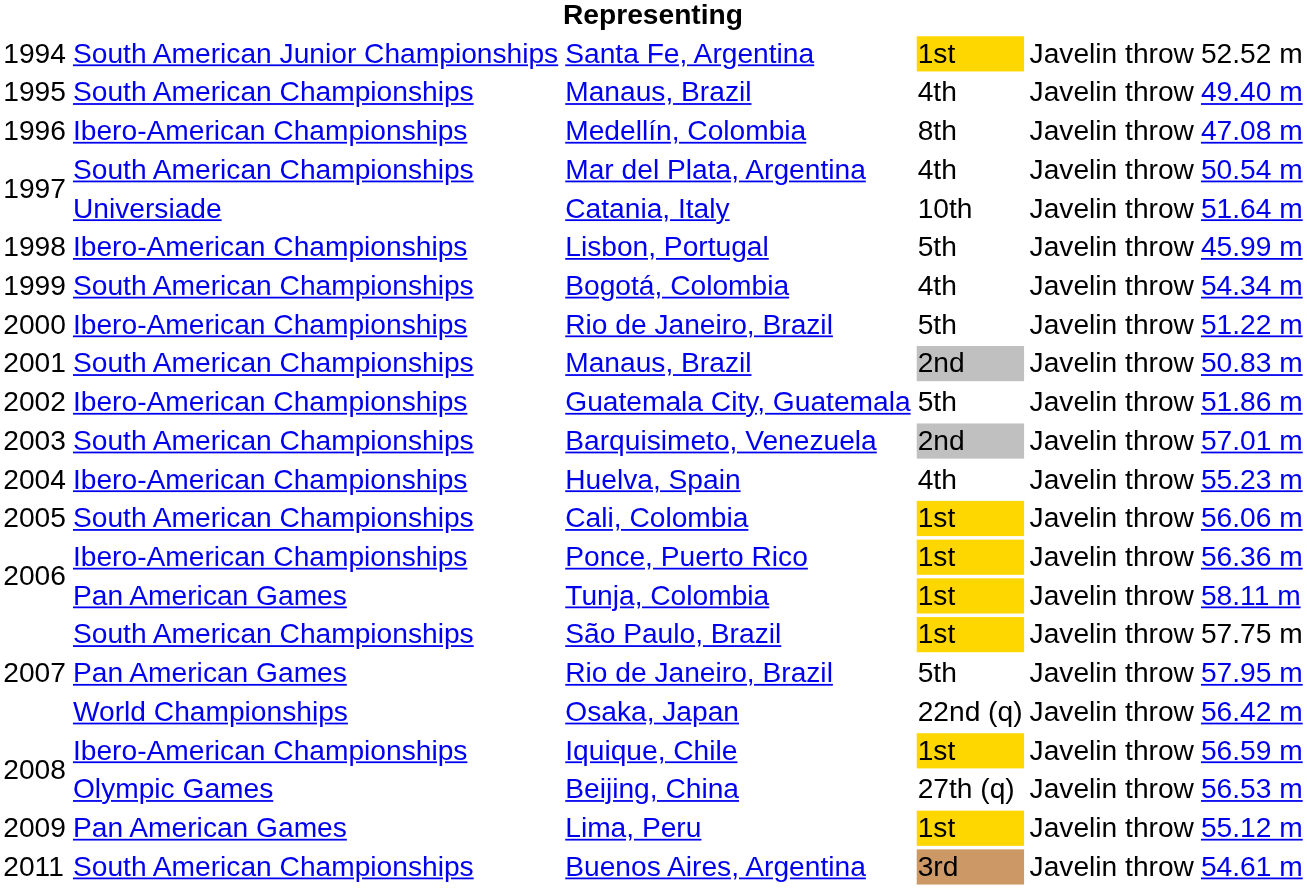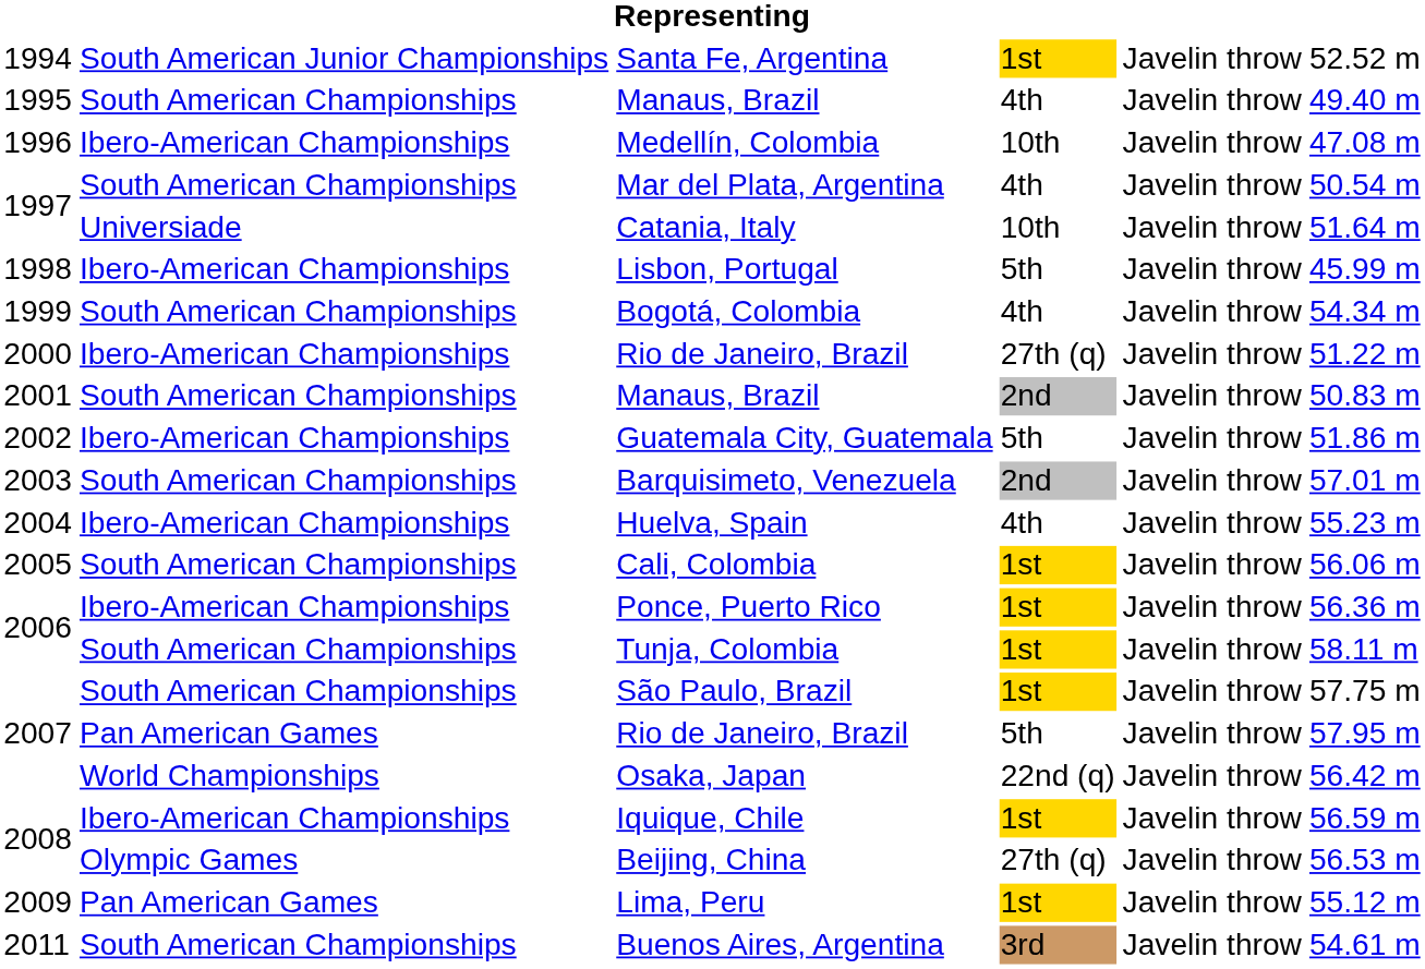 <table>
 <tr>
 <th colspan="6">Representing </th>
 </tr>
 <tr>
 <td>1994</td>
 <td><a href='#'>South American Junior Championships</a></td>
 <td><a href='#'>Santa Fe, Argentina</a></td>
 <td bgcolor=gold>1st</td>
 <td>Javelin throw</td>
 <td>52.52 m</td>
 </tr>
 <tr>
 <td>1995</td>
 <td><a href='#'>South American Championships</a></td>
 <td><a href='#'>Manaus, Brazil</a></td>
 <td>4th</td>
 <td>Javelin throw</td>
 <td><a href='#'>49.40 m</a></td>
 </tr>
 <tr>
 <td>1996</td>
 <td><a href='#'>Ibero-American Championships</a></td>
 <td><a href='#'>Medellín, Colombia</a></td>
-<td>8th</td>
+<td>10th</td>
 <td>Javelin throw</td>
 <td><a href='#'>47.08 m</a></td>
 </tr>
 <tr>
 <td rowspan=2>1997</td>
 <td><a href='#'>South American Championships</a></td>
 <td><a href='#'>Mar del Plata, Argentina</a></td>
 <td>4th</td>
 <td>Javelin throw</td>
 <td><a href='#'>50.54 m</a></td>
 </tr>
 <tr>
 <td><a href='#'>Universiade</a></td>
 <td><a href='#'>Catania, Italy</a></td>
 <td>10th</td>
 <td>Javelin throw</td>
 <td><a href='#'>51.64 m</a></td>
 </tr>
 <tr>
 <td>1998</td>
 <td><a href='#'>Ibero-American Championships</a></td>
 <td><a href='#'>Lisbon, Portugal</a></td>
 <td>5th</td>
 <td>Javelin throw</td>
 <td><a href='#'>45.99 m</a></td>
 </tr>
 <tr>
 <td>1999</td>
 <td><a href='#'>South American Championships</a></td>
 <td><a href='#'>Bogotá, Colombia</a></td>
 <td>4th</td>
 <td>Javelin throw</td>
 <td><a href='#'>54.34 m</a></td>
 </tr>
 <tr>
 <td>2000</td>
 <td><a href='#'>Ibero-American Championships</a></td>
 <td><a href='#'>Rio de Janeiro, Brazil</a></td>
-<td>5th</td>
+<td>27th (q)</td>
 <td>Javelin throw</td>
 <td><a href='#'>51.22 m</a></td>
 </tr>
 <tr>
 <td>2001</td>
 <td><a href='#'>South American Championships</a></td>
 <td><a href='#'>Manaus, Brazil</a></td>
 <td bgcolor=silver>2nd</td>
 <td>Javelin throw</td>
 <td><a href='#'>50.83 m</a></td>
 </tr>
 <tr>
 <td>2002</td>
 <td><a href='#'>Ibero-American Championships</a></td>
 <td><a href='#'>Guatemala City, Guatemala</a></td>
 <td>5th</td>
 <td>Javelin throw</td>
 <td><a href='#'>51.86 m</a></td>
 </tr>
 <tr>
 <td>2003</td>
 <td><a href='#'>South American Championships</a></td>
 <td><a href='#'>Barquisimeto, Venezuela</a></td>
 <td bgcolor=silver>2nd</td>
 <td>Javelin throw</td>
 <td><a href='#'>57.01 m</a></td>
 </tr>
 <tr>
 <td>2004</td>
 <td><a href='#'>Ibero-American Championships</a></td>
 <td><a href='#'>Huelva, Spain</a></td>
 <td>4th</td>
 <td>Javelin throw</td>
 <td><a href='#'>55.23 m</a></td>
 </tr>
 <tr>
 <td>2005</td>
 <td><a href='#'>South American Championships</a></td>
 <td><a href='#'>Cali, Colombia</a></td>
 <td bgcolor=gold>1st</td>
 <td>Javelin throw</td>
 <td><a href='#'>56.06 m</a></td>
 </tr>
 <tr>
 <td rowspan=2>2006</td>
 <td><a href='#'>Ibero-American Championships</a></td>
 <td><a href='#'>Ponce, Puerto Rico</a></td>
 <td bgcolor=gold>1st</td>
 <td>Javelin throw</td>
 <td><a href='#'>56.36 m</a></td>
 </tr>
 <tr>
-<td><a href='#'>Pan American Games</a></td>
+<td><a href='#'>South American Championships</a></td>
 <td><a href='#'>Tunja, Colombia</a></td>
 <td bgcolor=gold>1st</td>
 <td>Javelin throw</td>
 <td><a href='#'>58.11 m</a></td>
 </tr>
 <tr>
 <td rowspan=3>2007</td>
 <td><a href='#'>South American Championships</a></td>
 <td><a href='#'>São Paulo, Brazil</a></td>
 <td bgcolor=gold>1st</td>
 <td>Javelin throw</td>
 <td>57.75 m</td>
 </tr>
 <tr>
 <td><a href='#'>Pan American Games</a></td>
 <td><a href='#'>Rio de Janeiro, Brazil</a></td>
 <td>5th</td>
 <td>Javelin throw</td>
 <td><a href='#'>57.95 m</a></td>
 </tr>
 <tr>
 <td><a href='#'>World Championships</a></td>
 <td><a href='#'>Osaka, Japan</a></td>
 <td>22nd (q)</td>
 <td>Javelin throw</td>
 <td><a href='#'>56.42 m</a></td>
 </tr>
 <tr>
 <td rowspan=2>2008</td>
 <td><a href='#'>Ibero-American Championships</a></td>
 <td><a href='#'>Iquique, Chile</a></td>
 <td bgcolor=gold>1st</td>
 <td>Javelin throw</td>
 <td><a href='#'>56.59 m</a></td>
 </tr>
 <tr>
 <td><a href='#'>Olympic Games</a></td>
 <td><a href='#'>Beijing, China</a></td>
 <td>27th (q)</td>
 <td>Javelin throw</td>
 <td><a href='#'>56.53 m</a></td>
 </tr>
 <tr>
 <td>2009</td>
 <td><a href='#'>Pan American Games</a></td>
 <td><a href='#'>Lima, Peru</a></td>
 <td bgcolor=gold>1st</td>
 <td>Javelin throw</td>
 <td><a href='#'>55.12 m</a></td>
 </tr>
 <tr>
 <td>2011</td>
 <td><a href='#'>South American Championships</a></td>
 <td><a href='#'>Buenos Aires, Argentina</a></td>
 <td bgcolor=cc9966>3rd</td>
 <td>Javelin throw</td>
 <td><a href='#'>54.61 m</a></td>
 </tr>
 </table>
